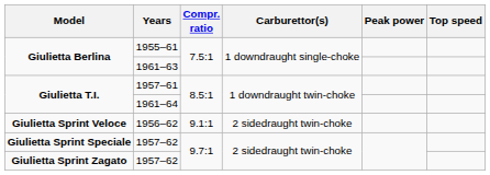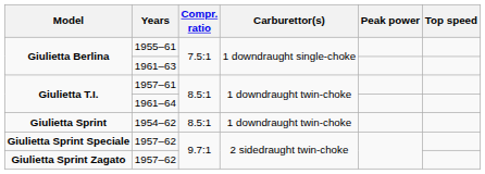 <table class="wikitable" style="text-align:center; font-size:90%; line-height:1.3em;">
 <tr>
 <th>Model</th>
 <th>Years</th>
 <th><a href='#'>Compr.<br>ratio</a></th>
 <th>Carburettor(s)</th>
 <th>Peak power</th>
 <th>Top speed</th>
 </tr>
 <tr>
 <td rowspan=2><strong>Giulietta Berlina</strong></td>
 <td>1955–61</td>
 <td rowspan=2>7.5:1</td>
 <td rowspan=2>1 downdraught single-choke</td>
 <td> </td>
 <td></td>
 </tr>
 <tr>
 <td>1961–63</td>
 <td> </td>
 <td></td>
 </tr>
 <tr>
 <td rowspan=2><strong>Giulietta T.I.</strong></td>
 <td>1957–61</td>
 <td rowspan=2>8.5:1</td>
 <td rowspan=2>1 downdraught twin-choke</td>
 <td> </td>
 <td></td>
 </tr>
 <tr>
 <td>1961–64</td>
 <td> </td>
 <td></td>
 </tr>
 <tr>
-<td><strong>Giulietta Sprint Veloce</strong></td>
-<td>1956–62</td>
-<td>9.1:1</td>
-<td>2 sidedraught twin-choke</td>
+<td><strong>Giulietta Sprint</strong></td>
+<td>1954–62</td>
+<td>8.5:1</td>
+<td>1 downdraught twin-choke</td>
 <td> </td>
 <td></td>
 </tr>
 <tr>
 <td><strong>Giulietta Sprint Speciale</strong></td>
 <td>1957–62</td>
 <td rowspan=2>9.7:1</td>
 <td rowspan=2>2 sidedraught twin-choke</td>
 <td rowspan=2> </td>
 <td></td>
 </tr>
 <tr>
 <td><strong>Giulietta Sprint Zagato</strong></td>
 <td>1957–62</td>
 <td></td>
 </tr>
 </table>
